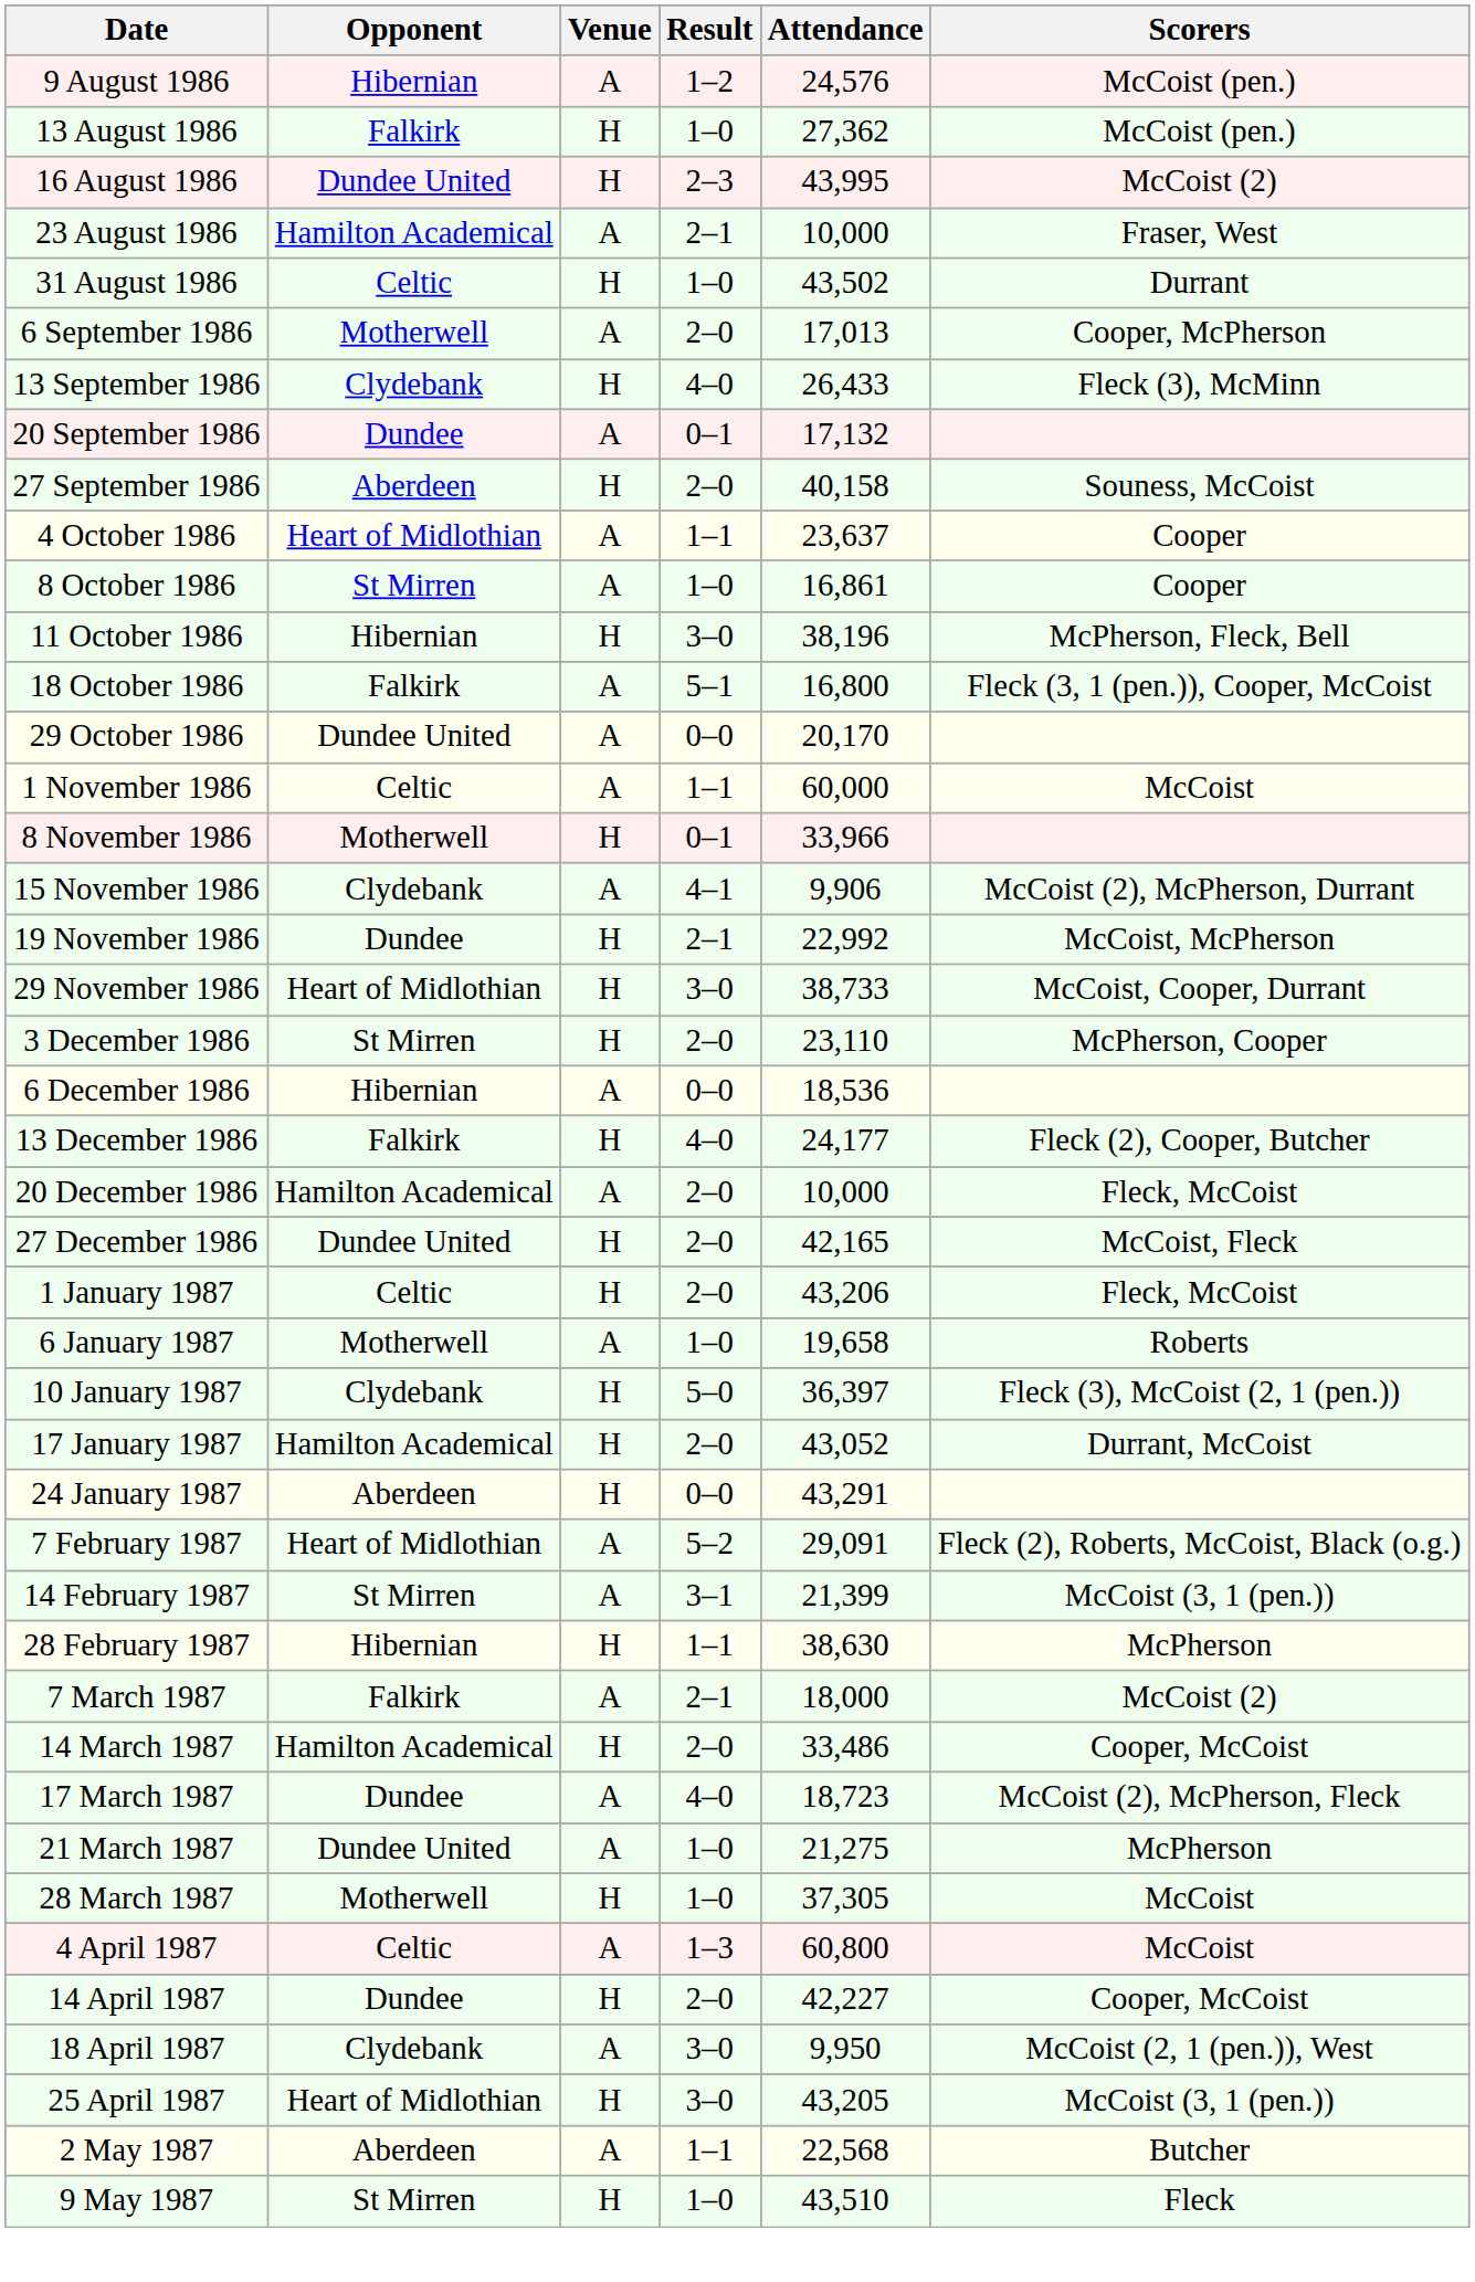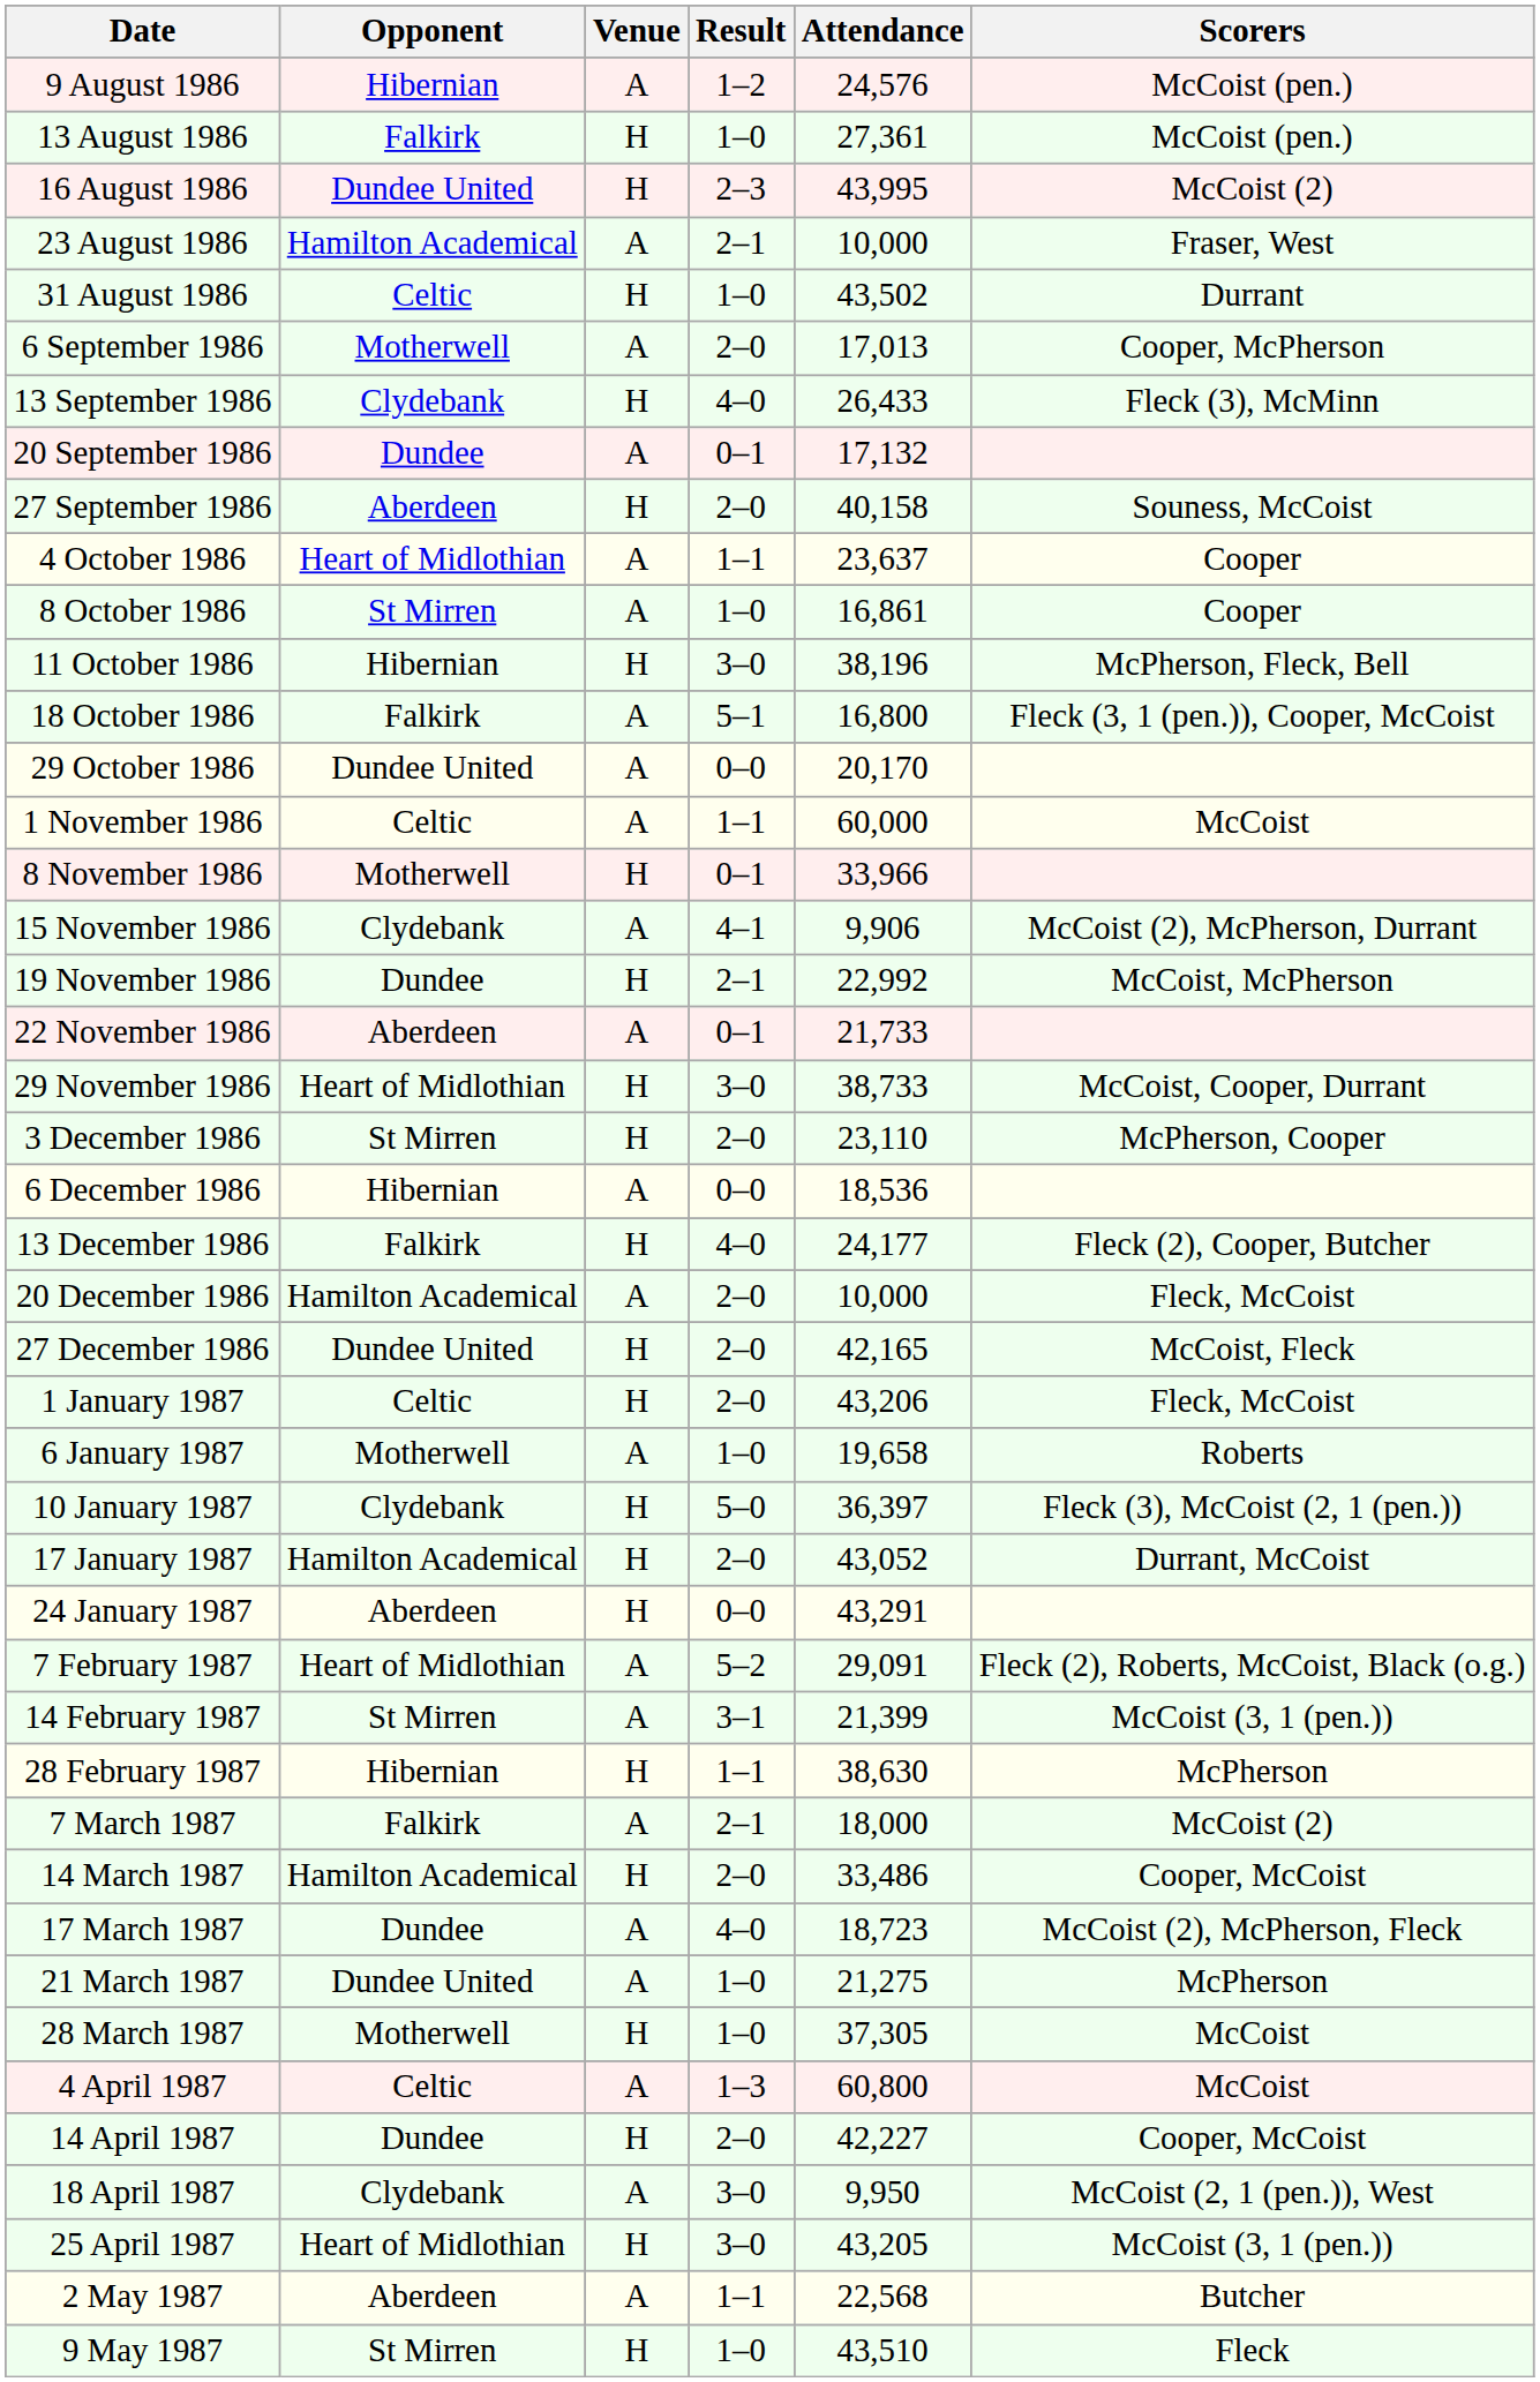 <table class="wikitable sortable" style="font-size:100%; text-align:center">
 <tr>
 <th>Date</th>
 <th>Opponent</th>
 <th>Venue</th>
 <th>Result</th>
 <th>Attendance</th>
 <th>Scorers</th>
 </tr>
 <tr bgcolor = "#FFEEEE">
 <td>9 August 1986</td>
 <td><a href='#'>Hibernian</a></td>
 <td>A</td>
 <td>1–2</td>
 <td>24,576</td>
 <td>McCoist (pen.)</td>
 </tr>
 <tr bgcolor = "#EEFFEE">
 <td>13 August 1986</td>
 <td><a href='#'>Falkirk</a></td>
 <td>H</td>
 <td>1–0</td>
-<td>27,362</td>
+<td>27,361</td>
 <td>McCoist (pen.)</td>
 </tr>
 <tr bgcolor = "#FFEEEE">
 <td>16 August 1986</td>
 <td><a href='#'>Dundee United</a></td>
 <td>H</td>
 <td>2–3</td>
 <td>43,995</td>
 <td>McCoist (2)</td>
 </tr>
 <tr bgcolor = "#EEFFEE">
 <td>23 August 1986</td>
 <td><a href='#'>Hamilton Academical</a></td>
 <td>A</td>
 <td>2–1</td>
 <td>10,000</td>
 <td>Fraser, West</td>
 </tr>
 <tr bgcolor = "#EEFFEE">
 <td>31 August 1986</td>
 <td><a href='#'>Celtic</a></td>
 <td>H</td>
 <td>1–0</td>
 <td>43,502</td>
 <td>Durrant</td>
 </tr>
 <tr bgcolor = "#EEFFEE">
 <td>6 September 1986</td>
 <td><a href='#'>Motherwell</a></td>
 <td>A</td>
 <td>2–0</td>
 <td>17,013</td>
 <td>Cooper, McPherson</td>
 </tr>
 <tr bgcolor = "#EEFFEE">
 <td>13 September 1986</td>
 <td><a href='#'>Clydebank</a></td>
 <td>H</td>
 <td>4–0</td>
 <td>26,433</td>
 <td>Fleck (3), McMinn</td>
 </tr>
 <tr bgcolor = "#FFEEEE">
 <td>20 September 1986</td>
 <td><a href='#'>Dundee</a></td>
 <td>A</td>
 <td>0–1</td>
 <td>17,132</td>
 <td></td>
 </tr>
 <tr bgcolor = "#EEFFEE">
 <td>27 September 1986</td>
 <td><a href='#'>Aberdeen</a></td>
 <td>H</td>
 <td>2–0</td>
 <td>40,158</td>
 <td>Souness, McCoist</td>
 </tr>
 <tr bgcolor = "#FFFFEE">
 <td>4 October 1986</td>
 <td><a href='#'>Heart of Midlothian</a></td>
 <td>A</td>
 <td>1–1</td>
 <td>23,637</td>
 <td>Cooper</td>
 </tr>
 <tr bgcolor = "#EEFFEE">
 <td>8 October 1986</td>
 <td><a href='#'>St Mirren</a></td>
 <td>A</td>
 <td>1–0</td>
 <td>16,861</td>
 <td>Cooper</td>
 </tr>
 <tr bgcolor = "#EEFFEE">
 <td>11 October 1986</td>
 <td>Hibernian</td>
 <td>H</td>
 <td>3–0</td>
 <td>38,196</td>
 <td>McPherson, Fleck, Bell</td>
 </tr>
 <tr bgcolor = "#EEFFEE">
 <td>18 October 1986</td>
 <td>Falkirk</td>
 <td>A</td>
 <td>5–1</td>
 <td>16,800</td>
 <td>Fleck (3, 1 (pen.)), Cooper, McCoist</td>
 </tr>
 <tr bgcolor = "#FFFFEE">
 <td>29 October 1986</td>
 <td>Dundee United</td>
 <td>A</td>
 <td>0–0</td>
 <td>20,170</td>
 <td></td>
 </tr>
 <tr bgcolor = "#FFFFEE">
 <td>1 November 1986</td>
 <td>Celtic</td>
 <td>A</td>
 <td>1–1</td>
 <td>60,000</td>
 <td>McCoist</td>
 </tr>
 <tr bgcolor = "#FFEEEE">
 <td>8 November 1986</td>
 <td>Motherwell</td>
 <td>H</td>
 <td>0–1</td>
 <td>33,966</td>
 <td></td>
 </tr>
 <tr bgcolor = "#EEFFEE">
 <td>15 November 1986</td>
 <td>Clydebank</td>
 <td>A</td>
 <td>4–1</td>
 <td>9,906</td>
 <td>McCoist (2), McPherson, Durrant</td>
 </tr>
 <tr bgcolor = "#EEFFEE">
 <td>19 November 1986</td>
 <td>Dundee</td>
 <td>H</td>
 <td>2–1</td>
 <td>22,992</td>
 <td>McCoist, McPherson</td>
+</tr>
+<tr bgcolor = "#FFEEEE">
+<td>22 November 1986</td>
+<td>Aberdeen</td>
+<td>A</td>
+<td>0–1</td>
+<td>21,733</td>
+<td></td>
 </tr>
 <tr bgcolor = "#EEFFEE">
 <td>29 November 1986</td>
 <td>Heart of Midlothian</td>
 <td>H</td>
 <td>3–0</td>
 <td>38,733</td>
 <td>McCoist, Cooper, Durrant</td>
 </tr>
 <tr bgcolor = "#EEFFEE">
 <td>3 December 1986</td>
 <td>St Mirren</td>
 <td>H</td>
 <td>2–0</td>
 <td>23,110</td>
 <td>McPherson, Cooper</td>
 </tr>
 <tr bgcolor = "#FFFFEE">
 <td>6 December 1986</td>
 <td>Hibernian</td>
 <td>A</td>
 <td>0–0</td>
 <td>18,536</td>
 <td></td>
 </tr>
 <tr bgcolor = "#EEFFEE">
 <td>13 December 1986</td>
 <td>Falkirk</td>
 <td>H</td>
 <td>4–0</td>
 <td>24,177</td>
 <td>Fleck (2), Cooper, Butcher</td>
 </tr>
 <tr bgcolor = "#EEFFEE">
 <td>20 December 1986</td>
 <td>Hamilton Academical</td>
 <td>A</td>
 <td>2–0</td>
 <td>10,000</td>
 <td>Fleck, McCoist</td>
 </tr>
 <tr bgcolor = "#EEFFEE">
 <td>27 December 1986</td>
 <td>Dundee United</td>
 <td>H</td>
 <td>2–0</td>
 <td>42,165</td>
 <td>McCoist, Fleck</td>
 </tr>
 <tr bgcolor = "#EEFFEE">
 <td>1 January 1987</td>
 <td>Celtic</td>
 <td>H</td>
 <td>2–0</td>
 <td>43,206</td>
 <td>Fleck, McCoist</td>
 </tr>
 <tr bgcolor = "#EEFFEE">
 <td>6 January 1987</td>
 <td>Motherwell</td>
 <td>A</td>
 <td>1–0</td>
 <td>19,658</td>
 <td>Roberts</td>
 </tr>
 <tr bgcolor = "#EEFFEE">
 <td>10 January 1987</td>
 <td>Clydebank</td>
 <td>H</td>
 <td>5–0</td>
 <td>36,397</td>
 <td>Fleck (3), McCoist (2, 1 (pen.))</td>
 </tr>
 <tr bgcolor = "#EEFFEE">
 <td>17 January 1987</td>
 <td>Hamilton Academical</td>
 <td>H</td>
 <td>2–0</td>
 <td>43,052</td>
 <td>Durrant, McCoist</td>
 </tr>
 <tr bgcolor = "#FFFFEE">
 <td>24 January 1987</td>
 <td>Aberdeen</td>
 <td>H</td>
 <td>0–0</td>
 <td>43,291</td>
 <td></td>
 </tr>
 <tr bgcolor = "#EEFFEE">
 <td>7 February 1987</td>
 <td>Heart of Midlothian</td>
 <td>A</td>
 <td>5–2</td>
 <td>29,091</td>
 <td>Fleck (2), Roberts, McCoist, Black (o.g.)</td>
 </tr>
 <tr bgcolor = "#EEFFEE">
 <td>14 February 1987</td>
 <td>St Mirren</td>
 <td>A</td>
 <td>3–1</td>
 <td>21,399</td>
 <td>McCoist (3, 1 (pen.))</td>
 </tr>
 <tr bgcolor = "#FFFFEE">
 <td>28 February 1987</td>
 <td>Hibernian</td>
 <td>H</td>
 <td>1–1</td>
 <td>38,630</td>
 <td>McPherson</td>
 </tr>
 <tr bgcolor = "#EEFFEE">
 <td>7 March 1987</td>
 <td>Falkirk</td>
 <td>A</td>
 <td>2–1</td>
 <td>18,000</td>
 <td>McCoist (2)</td>
 </tr>
 <tr bgcolor = "#EEFFEE">
 <td>14 March 1987</td>
 <td>Hamilton Academical</td>
 <td>H</td>
 <td>2–0</td>
 <td>33,486</td>
 <td>Cooper, McCoist</td>
 </tr>
 <tr bgcolor = "#EEFFEE">
 <td>17 March 1987</td>
 <td>Dundee</td>
 <td>A</td>
 <td>4–0</td>
 <td>18,723</td>
 <td>McCoist (2), McPherson, Fleck</td>
 </tr>
 <tr bgcolor = "#EEFFEE">
 <td>21 March 1987</td>
 <td>Dundee United</td>
 <td>A</td>
 <td>1–0</td>
 <td>21,275</td>
 <td>McPherson</td>
 </tr>
 <tr bgcolor = "#EEFFEE">
 <td>28 March 1987</td>
 <td>Motherwell</td>
 <td>H</td>
 <td>1–0</td>
 <td>37,305</td>
 <td>McCoist</td>
 </tr>
 <tr bgcolor = "#FFEEEE">
 <td>4 April 1987</td>
 <td>Celtic</td>
 <td>A</td>
 <td>1–3</td>
 <td>60,800</td>
 <td>McCoist</td>
 </tr>
 <tr bgcolor = "#EEFFEE">
 <td>14 April 1987</td>
 <td>Dundee</td>
 <td>H</td>
 <td>2–0</td>
 <td>42,227</td>
 <td>Cooper, McCoist</td>
 </tr>
 <tr bgcolor = "#EEFFEE">
 <td>18 April 1987</td>
 <td>Clydebank</td>
 <td>A</td>
 <td>3–0</td>
 <td>9,950</td>
 <td>McCoist (2, 1 (pen.)), West</td>
 </tr>
 <tr bgcolor = "#EEFFEE">
 <td>25 April 1987</td>
 <td>Heart of Midlothian</td>
 <td>H</td>
 <td>3–0</td>
 <td>43,205</td>
 <td>McCoist (3, 1 (pen.))</td>
 </tr>
 <tr bgcolor = "#FFFFEE">
 <td>2 May 1987</td>
 <td>Aberdeen</td>
 <td>A</td>
 <td>1–1</td>
 <td>22,568</td>
 <td>Butcher</td>
 </tr>
 <tr bgcolor = "#EEFFEE">
 <td>9 May 1987</td>
 <td>St Mirren</td>
 <td>H</td>
 <td>1–0</td>
 <td>43,510</td>
 <td>Fleck</td>
 </tr>
 </table>
